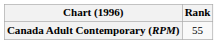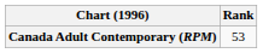 <table class="wikitable plainrowheaders" style="text-align:center">
 <tr>
 <th scope="col">Chart (1996)</th>
 <th scope="col">Rank</th>
 </tr>
 <tr>
 <th scope="row">Canada Adult Contemporary (<em>RPM</em>)</th>
-<td>55</td>
+<td>53</td>
 </tr>
 </table>
